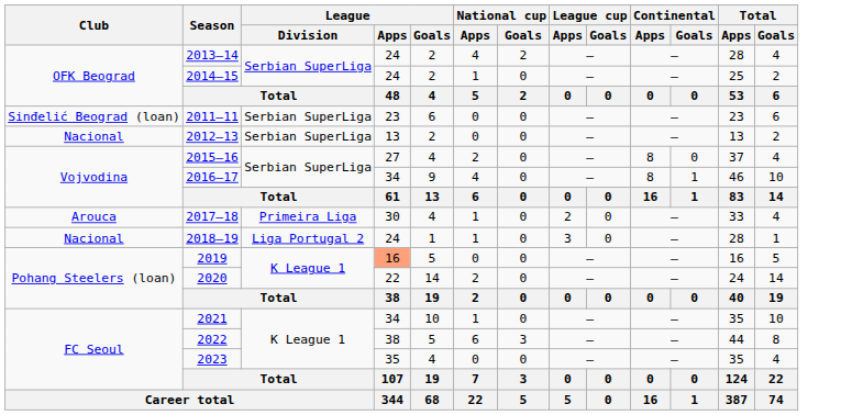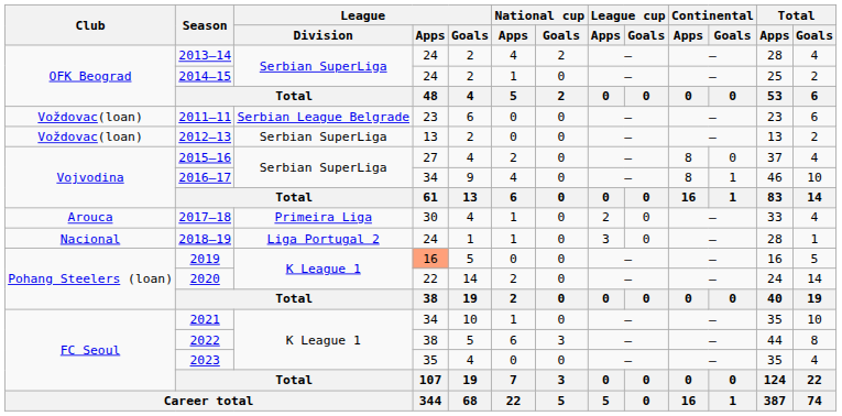 <table class="wikitable" style="text-align:center">
 <tr>
 <th rowspan="2">Club</th>
 <th rowspan="2">Season</th>
 <th colspan="3">League</th>
 <th colspan="2">National cup</th>
 <th colspan="2">League cup</th>
 <th colspan="2">Continental</th>
 <th colspan="2">Total</th>
 </tr>
 <tr>
 <th>Division</th>
 <th>Apps</th>
 <th>Goals</th>
 <th>Apps</th>
 <th>Goals</th>
 <th>Apps</th>
 <th>Goals</th>
 <th>Apps</th>
 <th>Goals</th>
 <th>Apps</th>
 <th>Goals</th>
 </tr>
 <tr>
 <td rowspan="3"><a href='#'>OFK Beograd</a></td>
 <td><a href='#'>2013–14</a></td>
 <td rowspan="2"><a href='#'>Serbian SuperLiga</a></td>
 <td>24</td>
 <td>2</td>
 <td>4</td>
 <td>2</td>
 <td colspan="2">—</td>
 <td colspan="2">—</td>
 <td>28</td>
 <td>4</td>
 </tr>
 <tr>
 <td><a href='#'>2014–15</a></td>
 <td>24</td>
 <td>2</td>
 <td>1</td>
 <td>0</td>
 <td colspan="2">—</td>
 <td colspan="2">—</td>
 <td>25</td>
 <td>2</td>
 </tr>
 <tr>
 <th colspan="2">Total</th>
 <th>48</th>
 <th>4</th>
 <th>5</th>
 <th>2</th>
 <th>0</th>
 <th>0</th>
 <th>0</th>
 <th>0</th>
 <th>53</th>
 <th>6</th>
 </tr>
 <tr>
-<td><a href='#'>Sinđelić Beograd</a> (loan)</td>
+<td><a href='#'>Voždovac</a>(loan)</td>
 <td><a href='#'>2011–11</a></td>
-<td>Serbian SuperLiga</td>
+<td><a href='#'>Serbian League Belgrade</a></td>
 <td>23</td>
 <td>6</td>
 <td>0</td>
 <td>0</td>
 <td colspan="2">—</td>
 <td colspan="2">—</td>
 <td>23</td>
 <td>6</td>
 </tr>
 <tr>
-<td><a href='#'>Nacional</a></td>
+<td><a href='#'>Voždovac</a>(loan)</td>
 <td><a href='#'>2012–13</a></td>
 <td>Serbian SuperLiga</td>
 <td>13</td>
 <td>2</td>
 <td>0</td>
 <td>0</td>
 <td colspan="2">—</td>
 <td colspan="2">—</td>
 <td>13</td>
 <td>2</td>
 </tr>
 <tr>
 <td rowspan="3"><a href='#'>Vojvodina</a></td>
 <td><a href='#'>2015–16</a></td>
 <td rowspan="2">Serbian SuperLiga</td>
 <td>27</td>
 <td>4</td>
 <td>2</td>
 <td>0</td>
 <td colspan="2">—</td>
 <td>8</td>
 <td>0</td>
 <td>37</td>
 <td>4</td>
 </tr>
 <tr>
 <td><a href='#'>2016–17</a></td>
 <td>34</td>
 <td>9</td>
 <td>4</td>
 <td>0</td>
 <td colspan="2">—</td>
 <td>8</td>
 <td>1</td>
 <td>46</td>
 <td>10</td>
 </tr>
 <tr>
 <th colspan="2">Total</th>
 <th>61</th>
 <th>13</th>
 <th>6</th>
 <th>0</th>
 <th>0</th>
 <th>0</th>
 <th>16</th>
 <th>1</th>
 <th>83</th>
 <th>14</th>
 </tr>
 <tr>
 <td><a href='#'>Arouca</a></td>
 <td><a href='#'>2017–18</a></td>
 <td><a href='#'>Primeira Liga</a></td>
 <td>30</td>
 <td>4</td>
 <td>1</td>
 <td>0</td>
 <td>2</td>
 <td>0</td>
 <td colspan="2">—</td>
 <td>33</td>
 <td>4</td>
 </tr>
 <tr>
 <td><a href='#'>Nacional</a></td>
 <td><a href='#'>2018–19</a></td>
 <td><a href='#'>Liga Portugal 2</a></td>
 <td>24</td>
 <td>1</td>
 <td>1</td>
 <td>0</td>
 <td>3</td>
 <td>0</td>
 <td colspan="2">—</td>
 <td>28</td>
 <td>1</td>
 </tr>
 <tr>
 <td rowspan="3"><a href='#'>Pohang Steelers</a> (loan)</td>
 <td><a href='#'>2019</a></td>
 <td rowspan="2"><a href='#'>K League 1</a></td>
 <td style="background: lightsalmon;">16</td>
 <td>5</td>
 <td>0</td>
 <td>0</td>
 <td colspan="2">—</td>
 <td colspan="2">—</td>
 <td>16</td>
 <td>5</td>
 </tr>
 <tr>
 <td><a href='#'>2020</a></td>
 <td>22</td>
 <td>14</td>
 <td>2</td>
 <td>0</td>
 <td colspan="2">—</td>
 <td colspan="2">—</td>
 <td>24</td>
 <td>14</td>
 </tr>
 <tr>
 <th colspan="2">Total</th>
 <th>38</th>
 <th>19</th>
 <th>2</th>
 <th>0</th>
 <th>0</th>
 <th>0</th>
 <th>0</th>
 <th>0</th>
 <th>40</th>
 <th>19</th>
 </tr>
 <tr>
 <td rowspan="4"><a href='#'>FC Seoul</a></td>
 <td><a href='#'>2021</a></td>
 <td rowspan="3">K League 1</td>
 <td>34</td>
 <td>10</td>
 <td>1</td>
 <td>0</td>
 <td colspan="2">—</td>
 <td colspan="2">—</td>
 <td>35</td>
 <td>10</td>
 </tr>
 <tr>
 <td><a href='#'>2022</a></td>
 <td>38</td>
 <td>5</td>
 <td>6</td>
 <td>3</td>
 <td colspan="2">—</td>
 <td colspan="2">—</td>
 <td>44</td>
 <td>8</td>
 </tr>
 <tr>
 <td><a href='#'>2023</a></td>
 <td>35</td>
 <td>4</td>
 <td>0</td>
 <td>0</td>
 <td colspan="2">—</td>
 <td colspan="2">—</td>
 <td>35</td>
 <td>4</td>
 </tr>
 <tr>
 <th colspan="2">Total</th>
 <th>107</th>
 <th>19</th>
 <th>7</th>
 <th>3</th>
 <th>0</th>
 <th>0</th>
 <th>0</th>
 <th>0</th>
 <th>124</th>
 <th>22</th>
 </tr>
 <tr>
 <th colspan="3">Career total</th>
 <th>344</th>
 <th>68</th>
 <th>22</th>
 <th>5</th>
 <th>5</th>
 <th>0</th>
 <th>16</th>
 <th>1</th>
 <th>387</th>
 <th>74</th>
 </tr>
 </table>
